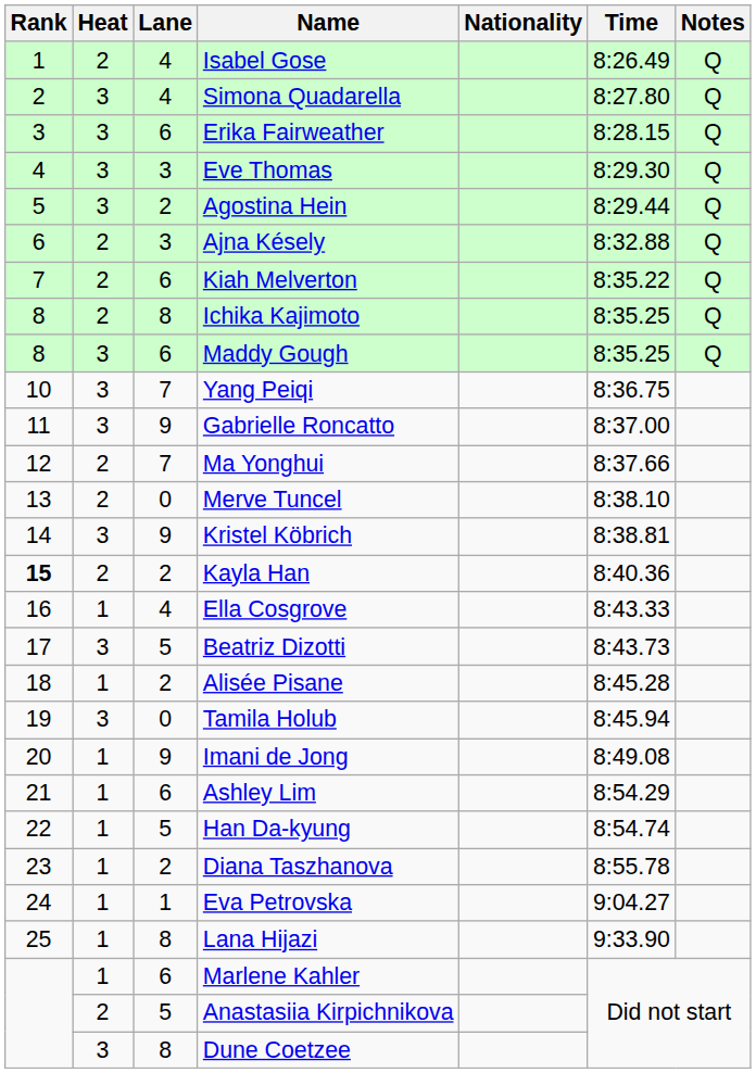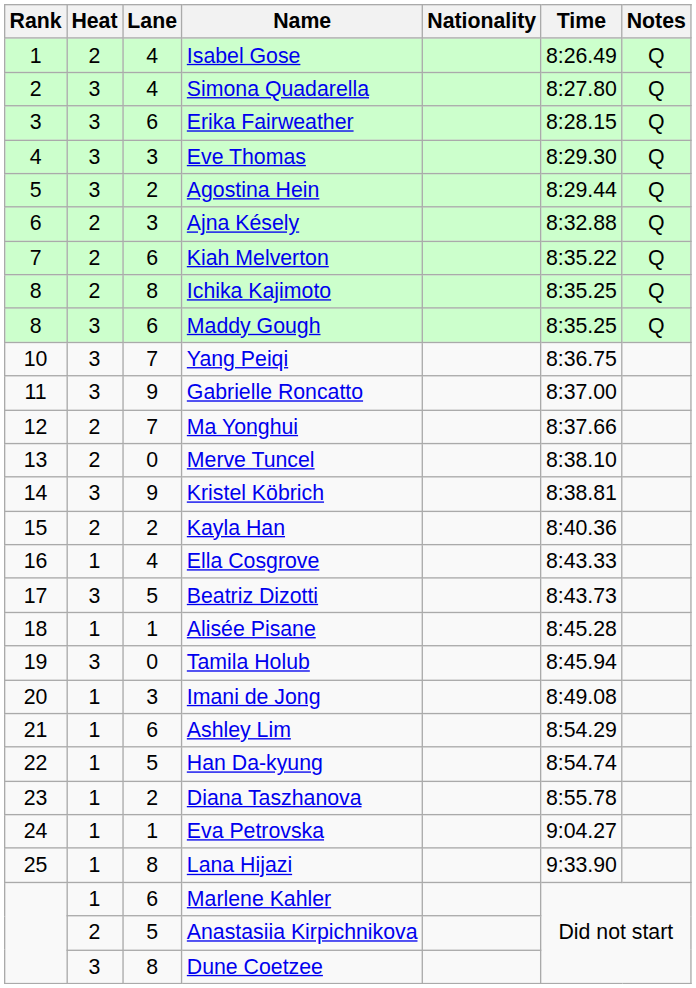 <table class="wikitable sortable" style="text-align:center">
 <tr>
 <th>Rank</th>
 <th>Heat</th>
 <th>Lane</th>
 <th>Name</th>
 <th>Nationality</th>
 <th>Time</th>
 <th>Notes</th>
 </tr>
 <tr bgcolor=ccffcc>
 <td>1</td>
 <td>2</td>
 <td>4</td>
 <td align=left><a href='#'>Isabel Gose</a></td>
 <td align=left></td>
 <td>8:26.49</td>
 <td>Q</td>
 </tr>
 <tr bgcolor=ccffcc>
 <td>2</td>
 <td>3</td>
 <td>4</td>
 <td align=left><a href='#'>Simona Quadarella</a></td>
 <td align=left></td>
 <td>8:27.80</td>
 <td>Q</td>
 </tr>
 <tr bgcolor=ccffcc>
 <td>3</td>
 <td>3</td>
 <td>6</td>
 <td align=left><a href='#'>Erika Fairweather</a></td>
 <td align=left></td>
 <td>8:28.15</td>
 <td>Q</td>
 </tr>
 <tr bgcolor=ccffcc>
 <td>4</td>
 <td>3</td>
 <td>3</td>
 <td align=left><a href='#'>Eve Thomas</a></td>
 <td align=left></td>
 <td>8:29.30</td>
 <td>Q</td>
 </tr>
 <tr bgcolor=ccffcc>
 <td>5</td>
 <td>3</td>
 <td>2</td>
 <td align=left><a href='#'>Agostina Hein</a></td>
 <td align=left></td>
 <td>8:29.44</td>
 <td>Q</td>
 </tr>
 <tr bgcolor=ccffcc>
 <td>6</td>
 <td>2</td>
 <td>3</td>
 <td align=left><a href='#'>Ajna Késely</a></td>
 <td align=left></td>
 <td>8:32.88</td>
 <td>Q</td>
 </tr>
 <tr bgcolor=ccffcc>
 <td>7</td>
 <td>2</td>
 <td>6</td>
 <td align=left><a href='#'>Kiah Melverton</a></td>
 <td align=left></td>
 <td>8:35.22</td>
 <td>Q</td>
 </tr>
 <tr bgcolor=ccffcc>
 <td>8</td>
 <td>2</td>
 <td>8</td>
 <td align=left><a href='#'>Ichika Kajimoto</a></td>
 <td align=left></td>
 <td>8:35.25</td>
 <td>Q</td>
 </tr>
 <tr bgcolor=ccffcc>
 <td>8</td>
 <td>3</td>
 <td>6</td>
 <td align=left><a href='#'>Maddy Gough</a></td>
 <td align=left></td>
 <td>8:35.25</td>
 <td>Q</td>
 </tr>
 <tr>
 <td>10</td>
 <td>3</td>
 <td>7</td>
 <td align=left><a href='#'>Yang Peiqi</a></td>
 <td align=left></td>
 <td>8:36.75</td>
 <td></td>
 </tr>
 <tr>
 <td>11</td>
 <td>3</td>
 <td>9</td>
 <td align=left><a href='#'>Gabrielle Roncatto</a></td>
 <td align=left></td>
 <td>8:37.00</td>
 <td></td>
 </tr>
 <tr>
 <td>12</td>
 <td>2</td>
 <td>7</td>
 <td align=left><a href='#'>Ma Yonghui</a></td>
 <td align=left></td>
 <td>8:37.66</td>
 <td></td>
 </tr>
 <tr>
 <td>13</td>
 <td>2</td>
 <td>0</td>
 <td align=left><a href='#'>Merve Tuncel</a></td>
 <td align=left></td>
 <td>8:38.10</td>
 <td></td>
 </tr>
 <tr>
 <td>14</td>
 <td>3</td>
 <td>9</td>
 <td align=left><a href='#'>Kristel Köbrich</a></td>
 <td align=left></td>
 <td>8:38.81</td>
 <td></td>
 </tr>
 <tr>
-<td><strong>15</strong></td>
+<td>15</td>
 <td>2</td>
 <td>2</td>
 <td align=left><a href='#'>Kayla Han</a></td>
 <td align=left></td>
 <td>8:40.36</td>
 <td></td>
 </tr>
 <tr>
 <td>16</td>
 <td>1</td>
 <td>4</td>
 <td align=left><a href='#'>Ella Cosgrove</a></td>
 <td align=left></td>
 <td>8:43.33</td>
 <td></td>
 </tr>
 <tr>
 <td>17</td>
 <td>3</td>
 <td>5</td>
 <td align=left><a href='#'>Beatriz Dizotti</a></td>
 <td align=left></td>
 <td>8:43.73</td>
 <td></td>
 </tr>
 <tr>
 <td>18</td>
 <td>1</td>
-<td>2</td>
+<td>1</td>
 <td align=left><a href='#'>Alisée Pisane</a></td>
 <td align=left></td>
 <td>8:45.28</td>
 <td></td>
 </tr>
 <tr>
 <td>19</td>
 <td>3</td>
 <td>0</td>
 <td align=left><a href='#'>Tamila Holub</a></td>
 <td align=left></td>
 <td>8:45.94</td>
 <td></td>
 </tr>
 <tr>
 <td>20</td>
 <td>1</td>
-<td>9</td>
+<td>3</td>
 <td align=left><a href='#'>Imani de Jong</a></td>
 <td align=left></td>
 <td>8:49.08</td>
 <td></td>
 </tr>
 <tr>
 <td>21</td>
 <td>1</td>
 <td>6</td>
 <td align=left><a href='#'>Ashley Lim</a></td>
 <td align=left></td>
 <td>8:54.29</td>
 <td></td>
 </tr>
 <tr>
 <td>22</td>
 <td>1</td>
 <td>5</td>
 <td align=left><a href='#'>Han Da-kyung</a></td>
 <td align=left></td>
 <td>8:54.74</td>
 <td></td>
 </tr>
 <tr>
 <td>23</td>
 <td>1</td>
 <td>2</td>
 <td align=left><a href='#'>Diana Taszhanova</a></td>
 <td align=left></td>
 <td>8:55.78</td>
 <td></td>
 </tr>
 <tr>
 <td>24</td>
 <td>1</td>
 <td>1</td>
 <td align=left><a href='#'>Eva Petrovska</a></td>
 <td align=left></td>
 <td>9:04.27</td>
 <td></td>
 </tr>
 <tr>
 <td>25</td>
 <td>1</td>
 <td>8</td>
 <td align=left><a href='#'>Lana Hijazi</a></td>
 <td align=left></td>
 <td>9:33.90</td>
 <td></td>
 </tr>
 <tr>
 <td rowspan=3></td>
 <td>1</td>
 <td>6</td>
 <td align=left><a href='#'>Marlene Kahler</a></td>
 <td align=left></td>
 <td colspan=2 rowspan=3>Did not start</td>
 </tr>
 <tr>
 <td>2</td>
 <td>5</td>
 <td align=left><a href='#'>Anastasiia Kirpichnikova</a></td>
 <td align=left></td>
 </tr>
 <tr>
 <td>3</td>
 <td>8</td>
 <td align=left><a href='#'>Dune Coetzee</a></td>
 <td align=left></td>
 </tr>
 </table>
